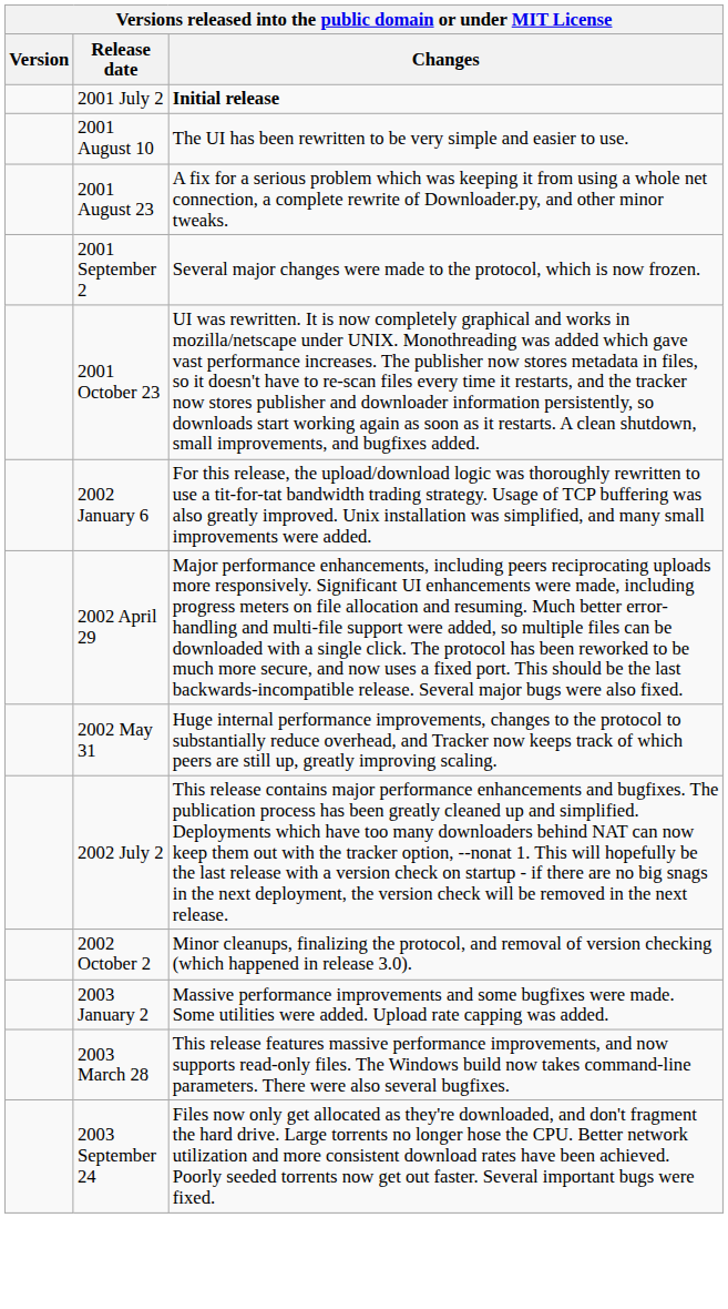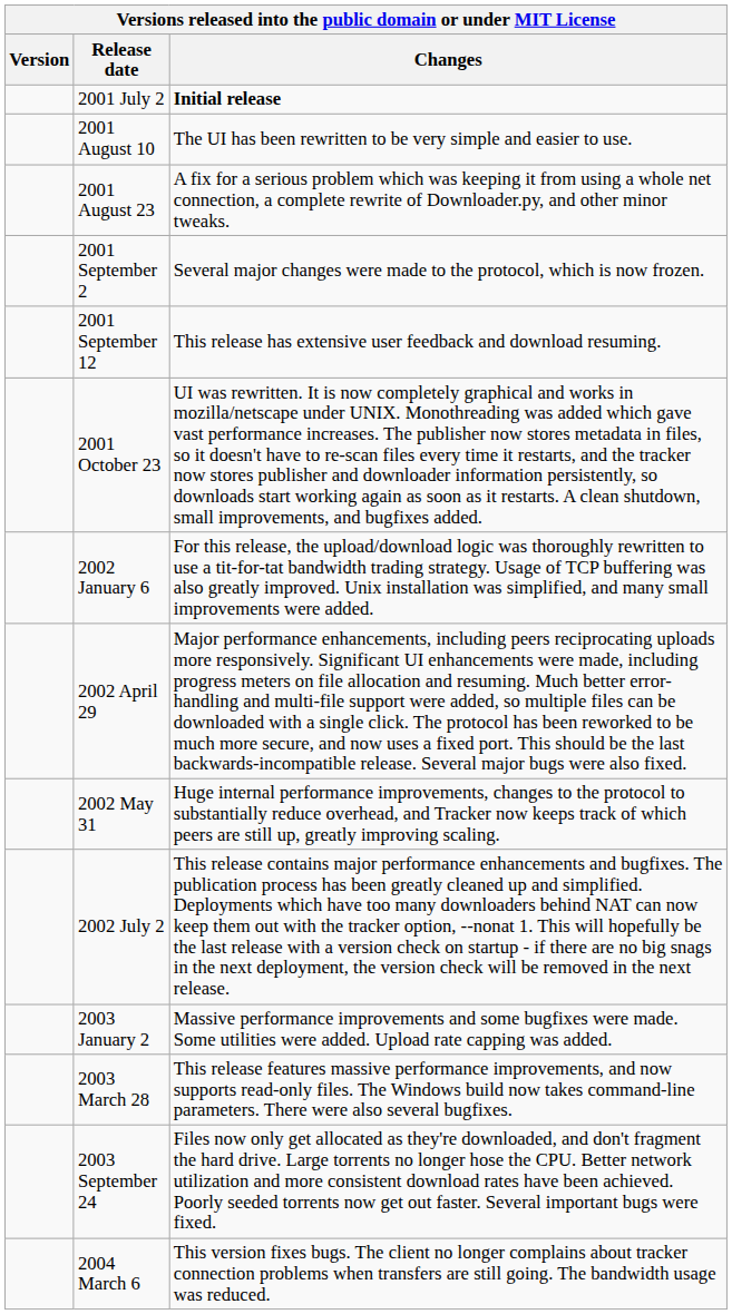 <table class="wikitable collapsible collapsed" style="width:100%">
 <tr>
 <th colspan="3">Versions released into the <a href='#'>public domain</a> or under <a href='#'>MIT License</a></th>
 </tr>
 <tr>
 <th>Version</th>
 <th>Release date</th>
 <th>Changes</th>
 </tr>
 <tr>
 <td></td>
 <td>2001 July 2</td>
 <td><strong>Initial release</strong></td>
 </tr>
 <tr>
 <td></td>
 <td>2001 August 10</td>
 <td>The UI has been rewritten to be very simple and easier to use.</td>
 </tr>
 <tr>
 <td></td>
 <td>2001 August 23</td>
 <td>A fix for a serious problem which was keeping it from using a whole net connection, a complete rewrite of Downloader.py, and other minor tweaks.</td>
 </tr>
 <tr>
 <td></td>
 <td>2001 September 2</td>
 <td>Several major changes were made to the protocol, which is now frozen.</td>
 </tr>
 <tr>
 <td></td>
+<td>2001 September 12</td>
+<td>This release has extensive user feedback and download resuming.</td>
+</tr>
+<tr>
+<td></td>
 <td>2001 October 23</td>
 <td>UI was rewritten. It is now completely graphical and works in mozilla/netscape under UNIX. Monothreading was added which gave vast performance increases. The publisher now stores metadata in files, so it doesn't have to re-scan files every time it restarts, and the tracker now stores publisher and downloader information persistently, so downloads start working again as soon as it restarts. A clean shutdown, small improvements, and bugfixes added.</td>
 </tr>
 <tr>
 <td></td>
 <td>2002 January 6</td>
 <td>For this release, the upload/download logic was thoroughly rewritten to use a tit-for-tat bandwidth trading strategy. Usage of TCP buffering was also greatly improved. Unix installation was simplified, and many small improvements were added.</td>
 </tr>
 <tr>
 <td></td>
 <td>2002 April 29</td>
 <td>Major performance enhancements, including peers reciprocating uploads more responsively. Significant UI enhancements were made, including progress meters on file allocation and resuming. Much better error-handling and multi-file support were added, so multiple files can be downloaded with a single click. The protocol has been reworked to be much more secure, and now uses a fixed port. This should be the last backwards-incompatible release. Several major bugs were also fixed.</td>
 </tr>
 <tr>
 <td></td>
 <td>2002 May 31</td>
 <td>Huge internal performance improvements, changes to the protocol to substantially reduce overhead, and Tracker now keeps track of which peers are still up, greatly improving scaling.</td>
 </tr>
 <tr>
 <td></td>
 <td>2002 July 2</td>
 <td>This release contains major performance enhancements and bugfixes. The publication process has been greatly cleaned up and simplified. Deployments which have too many downloaders behind NAT can now keep them out with the tracker option, --nonat 1. This will hopefully be the last release with a version check on startup - if there are no big snags in the next deployment, the version check will be removed in the next release.</td>
 </tr>
 <tr>
 <td></td>
-<td>2002 October 2</td>
-<td>Minor cleanups, finalizing the protocol, and removal of version checking (which happened in release 3.0).</td>
-</tr>
-<tr>
-<td></td>
 <td>2003 January 2</td>
 <td>Massive performance improvements and some bugfixes were made. Some utilities were added. Upload rate capping was added.</td>
 </tr>
 <tr>
 <td></td>
 <td>2003 March 28</td>
 <td>This release features massive performance improvements, and now supports read-only files. The Windows build now takes command-line parameters. There were also several bugfixes.</td>
 </tr>
 <tr>
 <td></td>
 <td>2003 September 24</td>
 <td>Files now only get allocated as they're downloaded, and don't fragment the hard drive. Large torrents no longer hose the CPU. Better network utilization and more consistent download rates have been achieved. Poorly seeded torrents now get out faster. Several important bugs were fixed.</td>
 </tr>
+<tr>
+<td></td>
+<td>2004 March 6</td>
+<td>This version fixes bugs. The client no longer complains about tracker connection problems when transfers are still going. The bandwidth usage was reduced.</td>
+</tr>
 </table>
